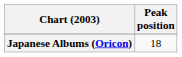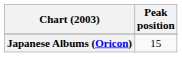 <table class="wikitable sortable plainrowheaders">
 <tr>
 <th scope="col">Chart (2003)</th>
 <th scope="col">Peak<br>position</th>
 </tr>
 <tr>
 </tr>
 <tr>
 </tr>
 <tr>
 </tr>
 <tr>
 <th scope="row">Japanese Albums (<a href='#'>Oricon</a>)</th>
-<td align="center">18</td>
+<td align="center">15</td>
 </tr>
 </table>
